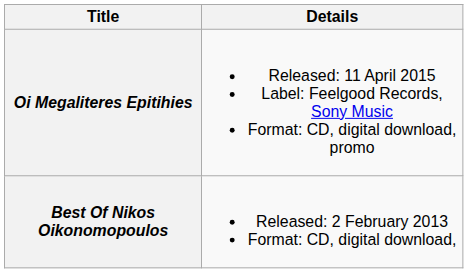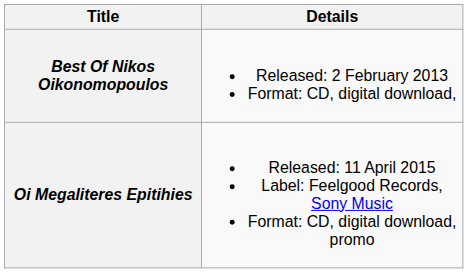 <table class="wikitable plainrowheaders" style="text-align:center">
 <tr>
 <th scope="col" style="width:12em;">Title</th>
 <th scope="col" style="width:16em;">Details</th>
 </tr>
 <tr>
+<th scope="row"><em>Best Of Nikos Oikonomopoulos</em></th>
+<td><br><ul><li>Released: 2 February 2013 </li><li>Format: CD, digital download,</li></ul></td>
+</tr>
+<tr>
 <th scope="row"><em>Oi Megaliteres Epitihies</em></th>
 <td><br><ul><li>Released: 11 April 2015</li><li>Label: Feelgood Records, <a href='#'>Sony Music</a></li><li>Format: CD, digital download, promo</li></ul></td>
 </tr>
-<tr>
-<th scope="row"><em>Best Of Nikos Oikonomopoulos</em></th>
-<td><br><ul><li>Released: 2 February 2013 </li><li>Format: CD, digital download,</li></ul></td>
-</tr>
 </table>
